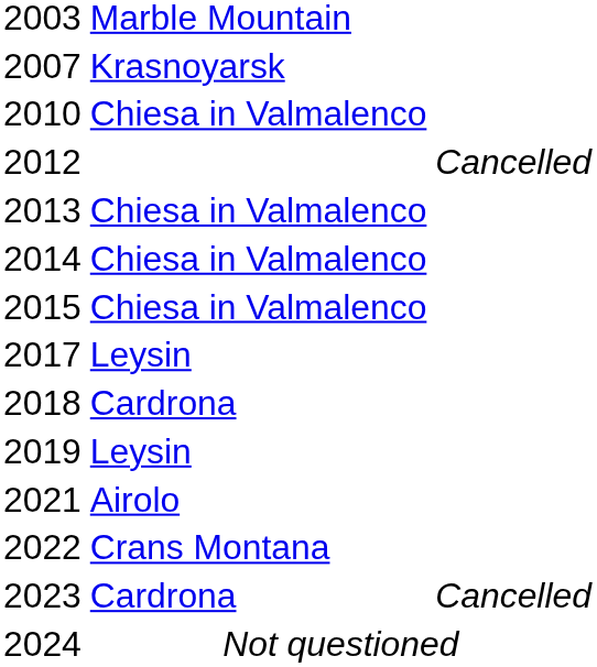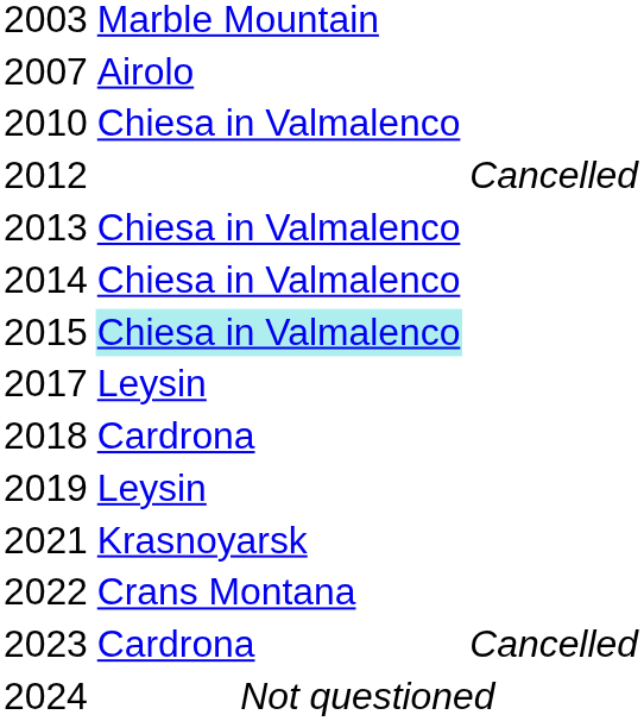 <table>
 <tr>
 <td>2003</td>
 <td><a href='#'>Marble Mountain</a></td>
 <td></td>
 <td></td>
 <td></td>
 </tr>
 <tr>
 <td>2007</td>
-<td><a href='#'>Krasnoyarsk</a></td>
+<td><a href='#'>Airolo</a></td>
 <td></td>
 <td></td>
 <td></td>
 </tr>
 <tr>
 <td>2010</td>
 <td><a href='#'>Chiesa in Valmalenco</a></td>
 <td></td>
 <td></td>
 <td></td>
 </tr>
 <tr>
 <td>2012</td>
 <td></td>
 <td colspan=3 align=center><em>Cancelled</em></td>
 </tr>
 <tr>
 <td>2013</td>
 <td><a href='#'>Chiesa in Valmalenco</a></td>
 <td></td>
 <td></td>
 <td></td>
 </tr>
 <tr>
 <td>2014</td>
 <td><a href='#'>Chiesa in Valmalenco</a></td>
 <td></td>
 <td></td>
 <td></td>
 </tr>
 <tr>
 <td>2015</td>
-<td><a href='#'>Chiesa in Valmalenco</a></td>
+<td style="background: paleturquoise;"><a href='#'>Chiesa in Valmalenco</a></td>
 <td></td>
 <td></td>
 <td></td>
 </tr>
 <tr>
 <td>2017</td>
 <td><a href='#'>Leysin</a></td>
 <td></td>
 <td></td>
 <td></td>
 </tr>
 <tr>
 <td>2018</td>
 <td><a href='#'>Cardrona</a></td>
 <td></td>
 <td></td>
 <td></td>
 </tr>
 <tr>
 <td>2019</td>
 <td><a href='#'>Leysin</a></td>
 <td></td>
 <td></td>
 <td></td>
 </tr>
 <tr>
 <td>2021</td>
-<td><a href='#'>Airolo</a></td>
+<td><a href='#'>Krasnoyarsk</a></td>
 <td></td>
 <td></td>
 <td></td>
 </tr>
 <tr>
 <td>2022</td>
 <td><a href='#'>Crans Montana</a></td>
 <td></td>
 <td></td>
 <td></td>
 </tr>
 <tr>
 <td>2023</td>
 <td><a href='#'>Cardrona</a></td>
 <td colspan=3 align=center><em>Cancelled</em></td>
 </tr>
 <tr>
 <td>2024</td>
 <td colspan=4 align=center><em>Not questioned</em></td>
 </tr>
 </table>
